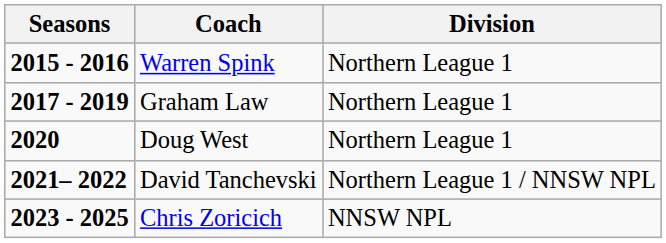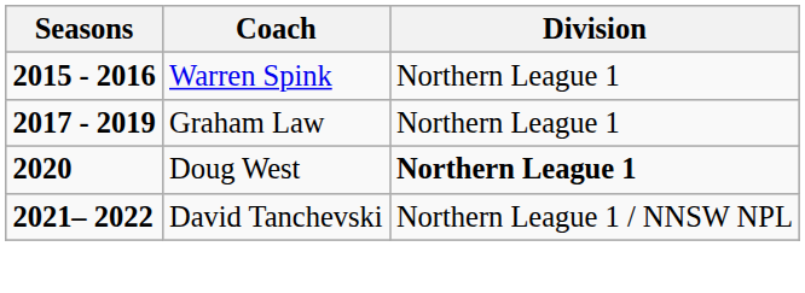 <table class="wikitable">
 <tr>
 <th>Seasons</th>
 <th>Coach</th>
 <th>Division</th>
 </tr>
 <tr>
 <td><strong>2015  - 2016</strong></td>
 <td><a href='#'>Warren Spink</a></td>
 <td>Northern  League 1</td>
 </tr>
 <tr>
 <td><strong>2017  - 2019</strong></td>
 <td>Graham Law</td>
 <td>Northern  League 1</td>
 </tr>
 <tr>
 <td><strong>2020</strong></td>
 <td>Doug West</td>
-<td>Northern  League 1</td>
+<td><strong>Northern  League 1</strong></td>
 </tr>
 <tr>
 <td><strong>2021–  2022</strong></td>
 <td>David Tanchevski</td>
 <td>Northern  League 1 / NNSW NPL</td>
 </tr>
-<tr>
-<td><strong>2023  - 2025</strong></td>
-<td><a href='#'>Chris Zoricich</a></td>
-<td>NNSW  NPL</td>
-</tr>
 </table>
